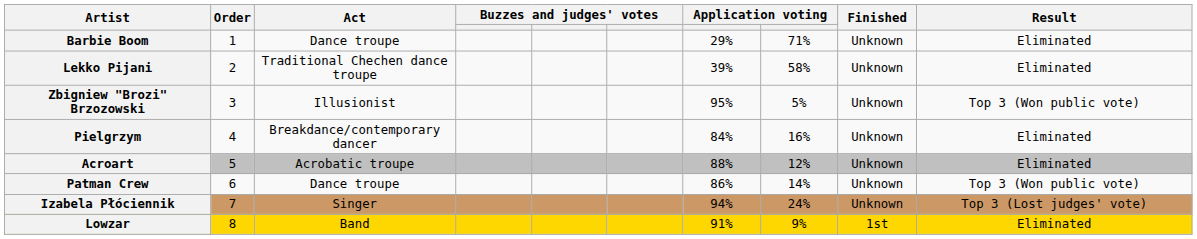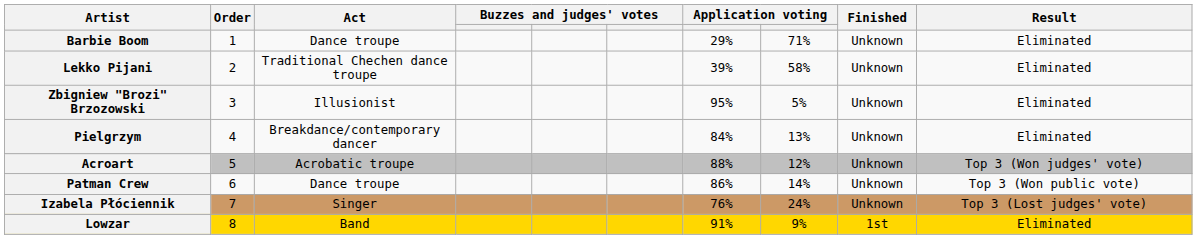 <table class="wikitable plainrowheaders sortable" style="text-align:center;">
 <tr>
 <th scope="col" rowspan="2" class="unsortable" style="width:17em;">Artist</th>
 <th scope="col" rowspan="2" style="width:1em;">Order</th>
 <th scope="col" rowspan="2" class="unsortable" style="width:16em;">Act</th>
 <th scope="col" colspan="3" class="unsortable" style="width:18em;">Buzzes and judges' votes</th>
 <th scope="col" colspan="2" class="unsortable" style="width:10em;">Application voting</th>
 <th scope="col" rowspan="2" style="width:6em;">Finished</th>
 <th scope="col" rowspan="2" style="width:23em;">Result</th>
 </tr>
 <tr>
 <th scope="col" style="width:6em;"></th>
 <th scope="col" style="width:6em;"></th>
 <th scope="col" style="width:6em;"></th>
 <th scope="col" style="width:6em;"></th>
 <th scope="col" style="width:6em;"></th>
 </tr>
 <tr>
 <th scope="row">Barbie Boom</th>
 <td>1</td>
 <td>Dance troupe</td>
 <td></td>
 <td></td>
 <td></td>
 <td>29%</td>
 <td>71%</td>
 <td>Unknown</td>
 <td>Eliminated</td>
 </tr>
 <tr>
 <th scope="row">Lekko Pijani</th>
 <td>2</td>
 <td>Traditional Chechen dance troupe</td>
 <td></td>
 <td></td>
 <td></td>
 <td>39%</td>
 <td>58%</td>
 <td>Unknown</td>
 <td>Eliminated</td>
 </tr>
 <tr>
 <th scope="row">Zbigniew "Brozi" Brzozowski</th>
 <td>3</td>
 <td>Illusionist</td>
 <td></td>
 <td></td>
 <td></td>
 <td>95%</td>
 <td>5%</td>
 <td>Unknown</td>
-<td>Top 3 (Won public vote)</td>
+<td>Eliminated</td>
 </tr>
 <tr>
 <th scope="row">Pielgrzym</th>
 <td>4</td>
 <td>Breakdance/contemporary dancer</td>
 <td></td>
 <td></td>
 <td></td>
 <td>84%</td>
-<td>16%</td>
+<td>13%</td>
 <td>Unknown</td>
 <td>Eliminated</td>
 </tr>
 <tr style="background:silver;">
 <th scope="row">Acroart</th>
 <td>5</td>
 <td>Acrobatic troupe</td>
 <td></td>
 <td></td>
 <td></td>
 <td>88%</td>
 <td>12%</td>
 <td>Unknown</td>
-<td>Eliminated</td>
+<td>Top 3 (Won judges' vote)</td>
 </tr>
 <tr>
 <th scope="row">Patman Crew</th>
 <td>6</td>
 <td>Dance troupe</td>
 <td></td>
 <td></td>
 <td></td>
 <td>86%</td>
 <td>14%</td>
 <td>Unknown</td>
 <td>Top 3 (Won public vote)</td>
 </tr>
 <tr style="background:#c96;">
 <th scope="row">Izabela Płóciennik</th>
 <td>7</td>
 <td>Singer</td>
 <td></td>
 <td></td>
 <td></td>
-<td>94%</td>
+<td>76%</td>
 <td>24%</td>
 <td>Unknown</td>
 <td>Top 3 (Lost judges' vote)</td>
 </tr>
 <tr style="background:gold;">
 <th scope="row">Lowzar</th>
 <td>8</td>
 <td>Band</td>
 <td></td>
 <td></td>
 <td></td>
 <td>91%</td>
 <td>9%</td>
 <td>1st</td>
 <td>Eliminated</td>
 </tr>
 </table>
